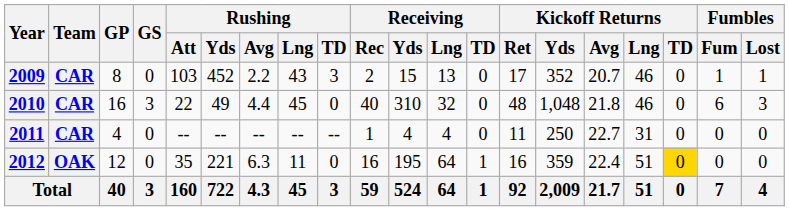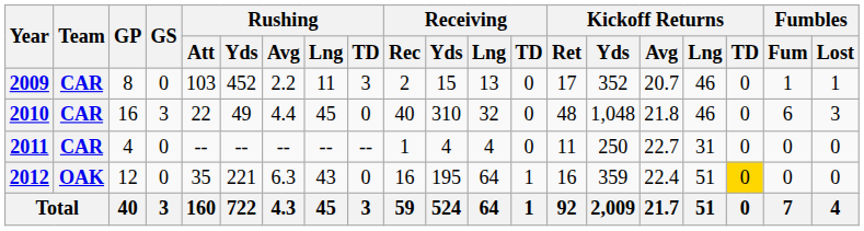 <table class="wikitable" style="text-align: center;">
 <tr>
 <th rowspan="2">Year</th>
 <th rowspan="2">Team</th>
 <th rowspan="2">GP</th>
 <th rowspan="2">GS</th>
 <th colspan="5">Rushing</th>
 <th colspan="4">Receiving</th>
 <th colspan="5">Kickoff Returns</th>
 <th colspan="2">Fumbles</th>
 </tr>
 <tr>
 <th>Att</th>
 <th>Yds</th>
 <th>Avg</th>
 <th>Lng</th>
 <th>TD</th>
 <th>Rec</th>
 <th>Yds</th>
 <th>Lng</th>
 <th>TD</th>
 <th>Ret</th>
 <th>Yds</th>
 <th>Avg</th>
 <th>Lng</th>
 <th>TD</th>
 <th>Fum</th>
 <th>Lost</th>
 </tr>
 <tr>
 <th><a href='#'>2009</a></th>
 <th><a href='#'>CAR</a></th>
 <td>8</td>
 <td>0</td>
 <td>103</td>
 <td>452</td>
 <td>2.2</td>
-<td>43</td>
+<td>11</td>
 <td>3</td>
 <td>2</td>
 <td>15</td>
 <td>13</td>
 <td>0</td>
 <td>17</td>
 <td>352</td>
 <td>20.7</td>
 <td>46</td>
 <td>0</td>
 <td>1</td>
 <td>1</td>
 </tr>
 <tr>
 <th><a href='#'>2010</a></th>
 <th><a href='#'>CAR</a></th>
 <td>16</td>
 <td>3</td>
 <td>22</td>
 <td>49</td>
 <td>4.4</td>
 <td>45</td>
 <td>0</td>
 <td>40</td>
 <td>310</td>
 <td>32</td>
 <td>0</td>
 <td>48</td>
 <td>1,048</td>
 <td>21.8</td>
 <td>46</td>
 <td>0</td>
 <td>6</td>
 <td>3</td>
 </tr>
 <tr>
 <th><a href='#'>2011</a></th>
 <th><a href='#'>CAR</a></th>
 <td>4</td>
 <td>0</td>
 <td>--</td>
 <td>--</td>
 <td>--</td>
 <td>--</td>
 <td>--</td>
 <td>1</td>
 <td>4</td>
 <td>4</td>
 <td>0</td>
 <td>11</td>
 <td>250</td>
 <td>22.7</td>
 <td>31</td>
 <td>0</td>
 <td>0</td>
 <td>0</td>
 </tr>
 <tr>
 <th><a href='#'>2012</a></th>
 <th><a href='#'>OAK</a></th>
 <td>12</td>
 <td>0</td>
 <td>35</td>
 <td>221</td>
 <td>6.3</td>
-<td>11</td>
+<td>43</td>
 <td>0</td>
 <td>16</td>
 <td>195</td>
 <td>64</td>
 <td>1</td>
 <td>16</td>
 <td>359</td>
 <td>22.4</td>
 <td>51</td>
 <td style="background: gold;">0</td>
 <td>0</td>
 <td>0</td>
 </tr>
 <tr>
 <th colspan="2">Total</th>
 <th>40</th>
 <th>3</th>
 <th>160</th>
 <th>722</th>
 <th>4.3</th>
 <th>45</th>
 <th>3</th>
 <th>59</th>
 <th>524</th>
 <th>64</th>
 <th>1</th>
 <th>92</th>
 <th>2,009</th>
 <th>21.7</th>
 <th>51</th>
 <th>0</th>
 <th>7</th>
 <th>4</th>
 </tr>
 </table>
